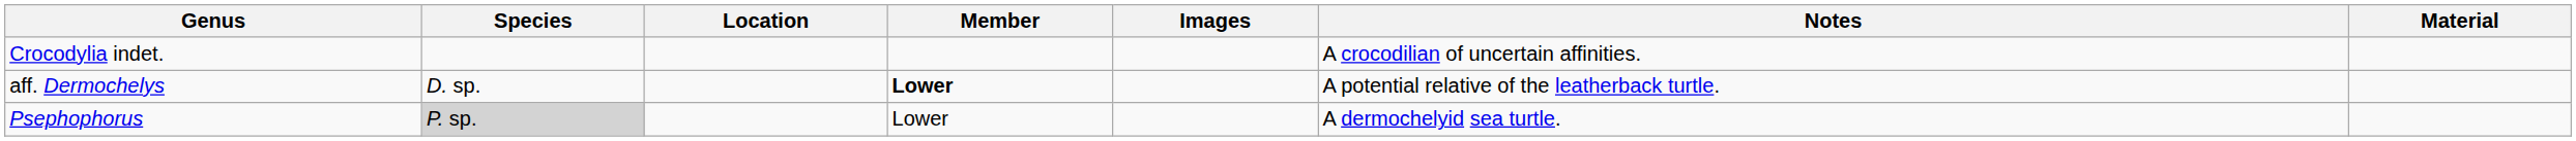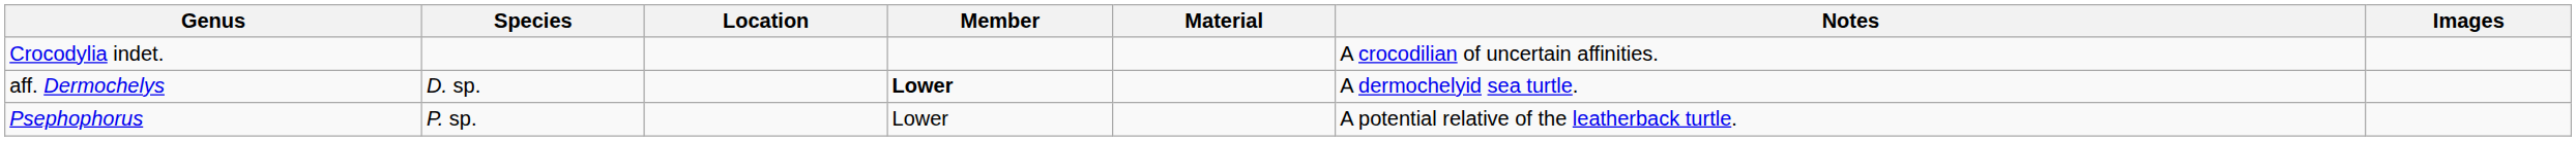 <table class="wikitable" align="center" width="100%">
 <tr>
 <th>Genus</th>
 <th>Species</th>
 <th>Location</th>
 <th>Member</th>
+<th>Material</th>
+<th>Notes</th>
 <th>Images</th>
-<th>Notes</th>
-<th>Material</th>
 </tr>
 <tr>
 <td><a href='#'>Crocodylia</a> indet.</td>
 <td></td>
 <td></td>
 <td></td>
 <td></td>
 <td>A <a href='#'>crocodilian</a> of uncertain affinities.</td>
 <td></td>
 </tr>
 <tr>
 <td>aff. <em><a href='#'>Dermochelys</a></em></td>
 <td><em>D.</em> sp.</td>
 <td></td>
 <td><strong>Lower</strong></td>
 <td></td>
-<td>A potential relative of the <a href='#'>leatherback turtle</a>.</td>
+<td>A <a href='#'>dermochelyid</a> <a href='#'>sea turtle</a>.</td>
 <td></td>
 </tr>
 <tr>
 <td><em><a href='#'>Psephophorus</a></em></td>
-<td style="background: lightgrey;"><em>P.</em> sp.</td>
+<td><em>P.</em> sp.</td>
 <td></td>
 <td>Lower</td>
 <td></td>
-<td>A <a href='#'>dermochelyid</a> <a href='#'>sea turtle</a>.</td>
+<td>A potential relative of the <a href='#'>leatherback turtle</a>.</td>
 <td></td>
 </tr>
 </table>
